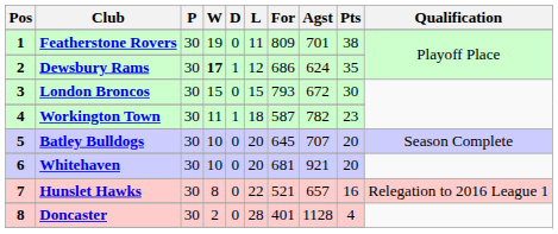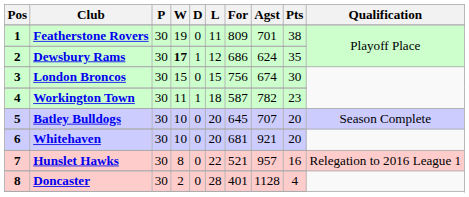 <table class="wikitable" style="text-align:center;">
 <tr>
 <th><strong>Pos</strong></th>
 <th><strong>Club</strong></th>
 <th><strong>P</strong></th>
 <th><strong>W</strong></th>
 <th><strong>D</strong></th>
 <th><strong>L</strong></th>
 <th><strong>For</strong></th>
 <th><strong>Agst</strong></th>
 <th><strong>Pts</strong></th>
 <th><strong>Qualification</strong></th>
 </tr>
 <tr --->
 </tr>
 <tr align=center style="background:#ccffcc;">
 <td><strong>1</strong></td>
 <td style="text-align:left;"> <strong><a href='#'>Featherstone Rovers</a></strong></td>
 <td>30</td>
 <td>19</td>
 <td>0</td>
 <td>11</td>
 <td>809</td>
 <td>701</td>
 <td>38</td>
 <td rowspan=4>Playoff Place</td>
 </tr>
 <tr --->
 </tr>
 <tr align=center style="background:#ccffcc;">
 <td><strong>2</strong></td>
 <td style="text-align:left;"> <strong><a href='#'>Dewsbury Rams</a></strong></td>
 <td>30</td>
 <td><strong>17</strong></td>
 <td>1</td>
 <td>12</td>
 <td>686</td>
 <td>624</td>
 <td>35</td>
 </tr>
 <tr --->
 </tr>
 <tr align=center style="background:#ccffcc;">
 <td><strong>3</strong></td>
 <td style="text-align:left;"> <strong><a href='#'>London Broncos</a></strong></td>
 <td>30</td>
 <td>15</td>
 <td>0</td>
 <td>15</td>
-<td>793</td>
-<td>672</td>
+<td>756</td>
+<td>674</td>
 <td>30</td>
 </tr>
 <tr --->
 </tr>
 <tr align=center style="background:#ccffcc;">
 <td><strong>4</strong></td>
 <td style="text-align:left;"> <strong><a href='#'>Workington Town</a></strong></td>
 <td>30</td>
 <td>11</td>
 <td>1</td>
 <td>18</td>
 <td>587</td>
 <td>782</td>
 <td>23</td>
 </tr>
 <tr --->
 </tr>
 <tr align=center style="background:#ccccff;">
 <td><strong>5</strong></td>
 <td style="text-align:left;"> <strong><a href='#'>Batley Bulldogs</a></strong></td>
 <td>30</td>
 <td>10</td>
 <td>0</td>
 <td>20</td>
 <td>645</td>
 <td>707</td>
 <td>20</td>
 <td rowspan=2>Season Complete</td>
 </tr>
 <tr --->
 </tr>
 <tr align=center style="background:#ccccff">
 <td><strong>6</strong></td>
 <td style="text-align:left;"> <strong><a href='#'>Whitehaven</a></strong></td>
 <td>30</td>
 <td>10</td>
 <td>0</td>
 <td>20</td>
 <td>681</td>
 <td>921</td>
 <td>20</td>
 </tr>
 <tr --->
 </tr>
 <tr align=center style="background:#FFCCCC">
 <td><strong>7</strong></td>
 <td style="text-align:left;"> <strong><a href='#'>Hunslet Hawks</a></strong></td>
 <td>30</td>
 <td>8</td>
 <td>0</td>
 <td>22</td>
 <td>521</td>
-<td>657</td>
+<td>957</td>
 <td>16</td>
 <td rowspan=2>Relegation to 2016 League 1</td>
 </tr>
 <tr --->
 </tr>
 <tr align=center style="background:#FFCCCC">
 <td><strong>8</strong></td>
 <td style="text-align:left;"> <strong><a href='#'>Doncaster</a></strong></td>
 <td>30</td>
 <td>2</td>
 <td>0</td>
 <td>28</td>
 <td>401</td>
 <td>1128</td>
 <td>4</td>
 </tr>
 <tr --->
 </tr>
 </table>
